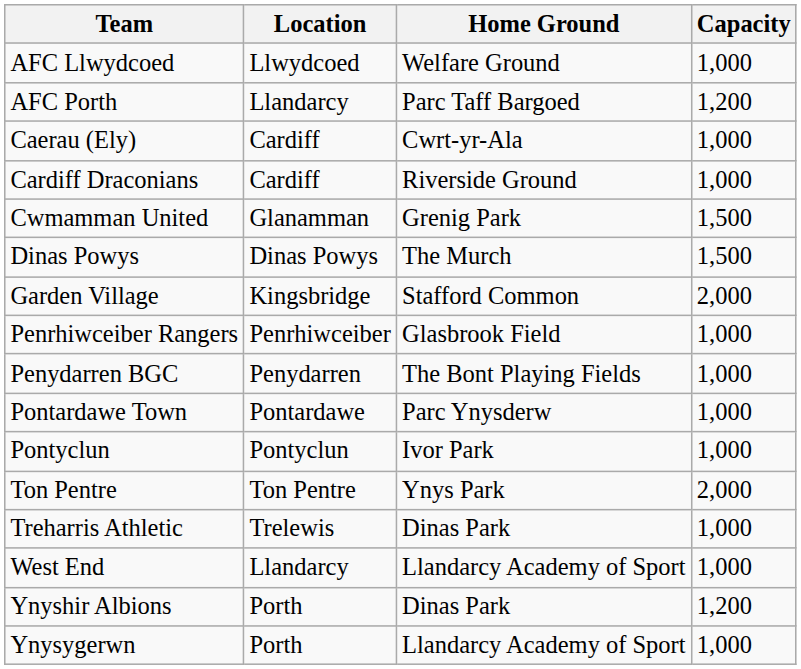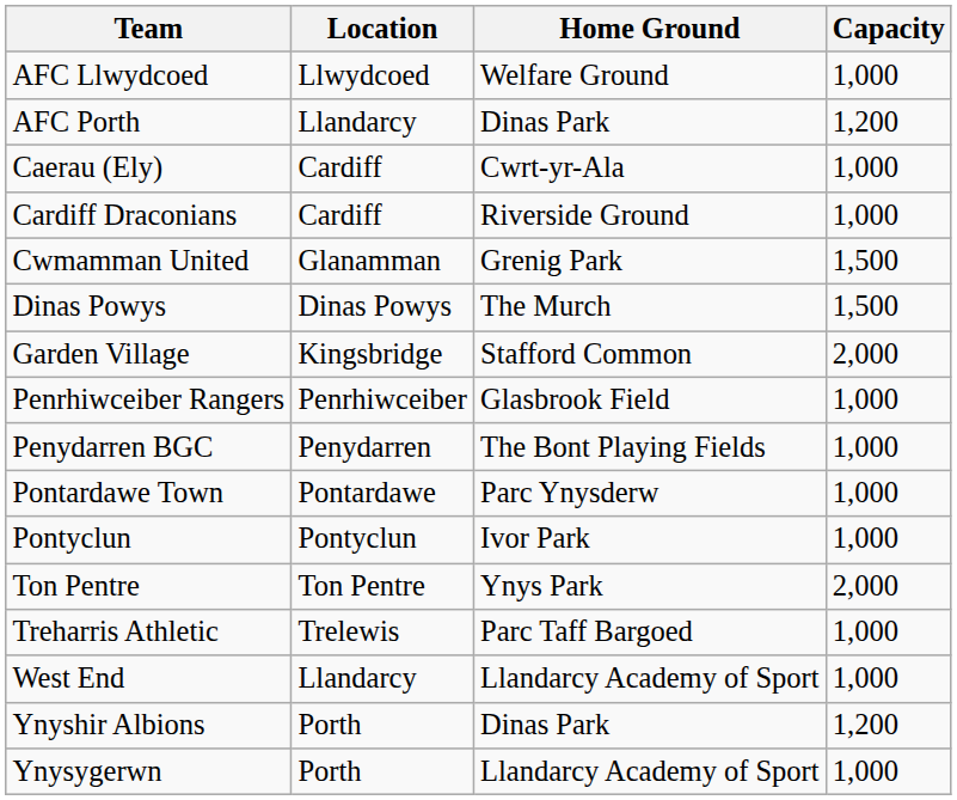 <table class="wikitable sortable">
 <tr>
 <th>Team</th>
 <th>Location</th>
 <th>Home Ground</th>
 <th>Capacity</th>
 </tr>
 <tr>
 <td>AFC Llwydcoed</td>
 <td>Llwydcoed</td>
 <td>Welfare Ground</td>
 <td>1,000</td>
 </tr>
 <tr>
 <td>AFC Porth</td>
 <td>Llandarcy</td>
-<td>Parc Taff Bargoed</td>
+<td>Dinas Park</td>
 <td>1,200</td>
 </tr>
 <tr>
 <td>Caerau (Ely)</td>
 <td>Cardiff</td>
 <td>Cwrt-yr-Ala</td>
 <td>1,000</td>
 </tr>
 <tr>
 <td>Cardiff Draconians</td>
 <td>Cardiff</td>
 <td>Riverside Ground</td>
 <td>1,000</td>
 </tr>
 <tr>
 <td>Cwmamman United</td>
 <td>Glanamman</td>
 <td>Grenig Park</td>
 <td>1,500</td>
 </tr>
 <tr>
 <td>Dinas Powys</td>
 <td>Dinas Powys</td>
 <td>The Murch</td>
 <td>1,500</td>
 </tr>
 <tr>
 <td>Garden Village</td>
 <td>Kingsbridge</td>
 <td>Stafford Common</td>
 <td>2,000</td>
 </tr>
 <tr>
 <td>Penrhiwceiber Rangers</td>
 <td>Penrhiwceiber</td>
 <td>Glasbrook Field</td>
 <td>1,000</td>
 </tr>
 <tr>
 <td>Penydarren BGC</td>
 <td>Penydarren</td>
 <td>The Bont Playing Fields</td>
 <td>1,000</td>
 </tr>
 <tr>
 <td>Pontardawe Town</td>
 <td>Pontardawe</td>
 <td>Parc Ynysderw</td>
 <td>1,000</td>
 </tr>
 <tr>
 <td>Pontyclun</td>
 <td>Pontyclun</td>
 <td>Ivor Park</td>
 <td>1,000</td>
 </tr>
 <tr>
 <td>Ton Pentre</td>
 <td>Ton Pentre</td>
 <td>Ynys Park</td>
 <td>2,000</td>
 </tr>
 <tr>
 <td>Treharris Athletic</td>
 <td>Trelewis</td>
-<td>Dinas Park</td>
+<td>Parc Taff Bargoed</td>
 <td>1,000</td>
 </tr>
 <tr>
 <td>West End</td>
 <td>Llandarcy</td>
 <td>Llandarcy Academy of Sport</td>
 <td>1,000</td>
 </tr>
 <tr>
 <td>Ynyshir Albions</td>
 <td>Porth</td>
 <td>Dinas Park</td>
 <td>1,200</td>
 </tr>
 <tr>
 <td>Ynysygerwn</td>
 <td>Porth</td>
 <td>Llandarcy Academy of Sport</td>
 <td>1,000</td>
 </tr>
 </table>
